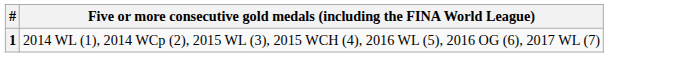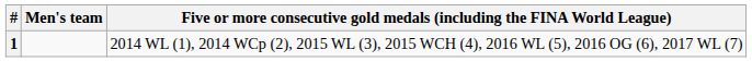 <table class="wikitable" style="text-align: left; font-size: 90%; margin-left: 1em;">
 <tr>
 <th>#</th>
+<th>Men's team</th>
 <th>Five or more consecutive gold medals (including the FINA World League)</th>
 </tr>
 <tr>
 <th>1</th>
+<td></td>
 <td>2014 WL (1), 2014 WCp (2), 2015 WL (3), 2015 WCH (4), 2016 WL (5), 2016 OG (6), 2017 WL (7)</td>
 </tr>
 </table>
